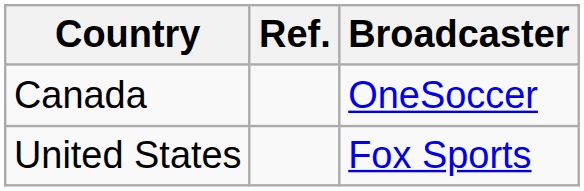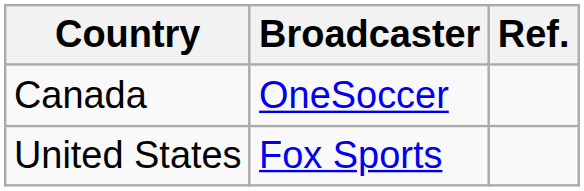 <table class="wikitable">
 <tr>
 <th>Country</th>
+<th>Broadcaster</th>
 <th>Ref.</th>
-<th>Broadcaster</th>
 </tr>
 <tr>
 <td>Canada</td>
+<td><a href='#'>OneSoccer</a></td>
 <td></td>
-<td><a href='#'>OneSoccer</a></td>
 </tr>
 <tr>
 <td>United States</td>
+<td><a href='#'>Fox Sports</a></td>
 <td></td>
-<td><a href='#'>Fox Sports</a></td>
 </tr>
 </table>
